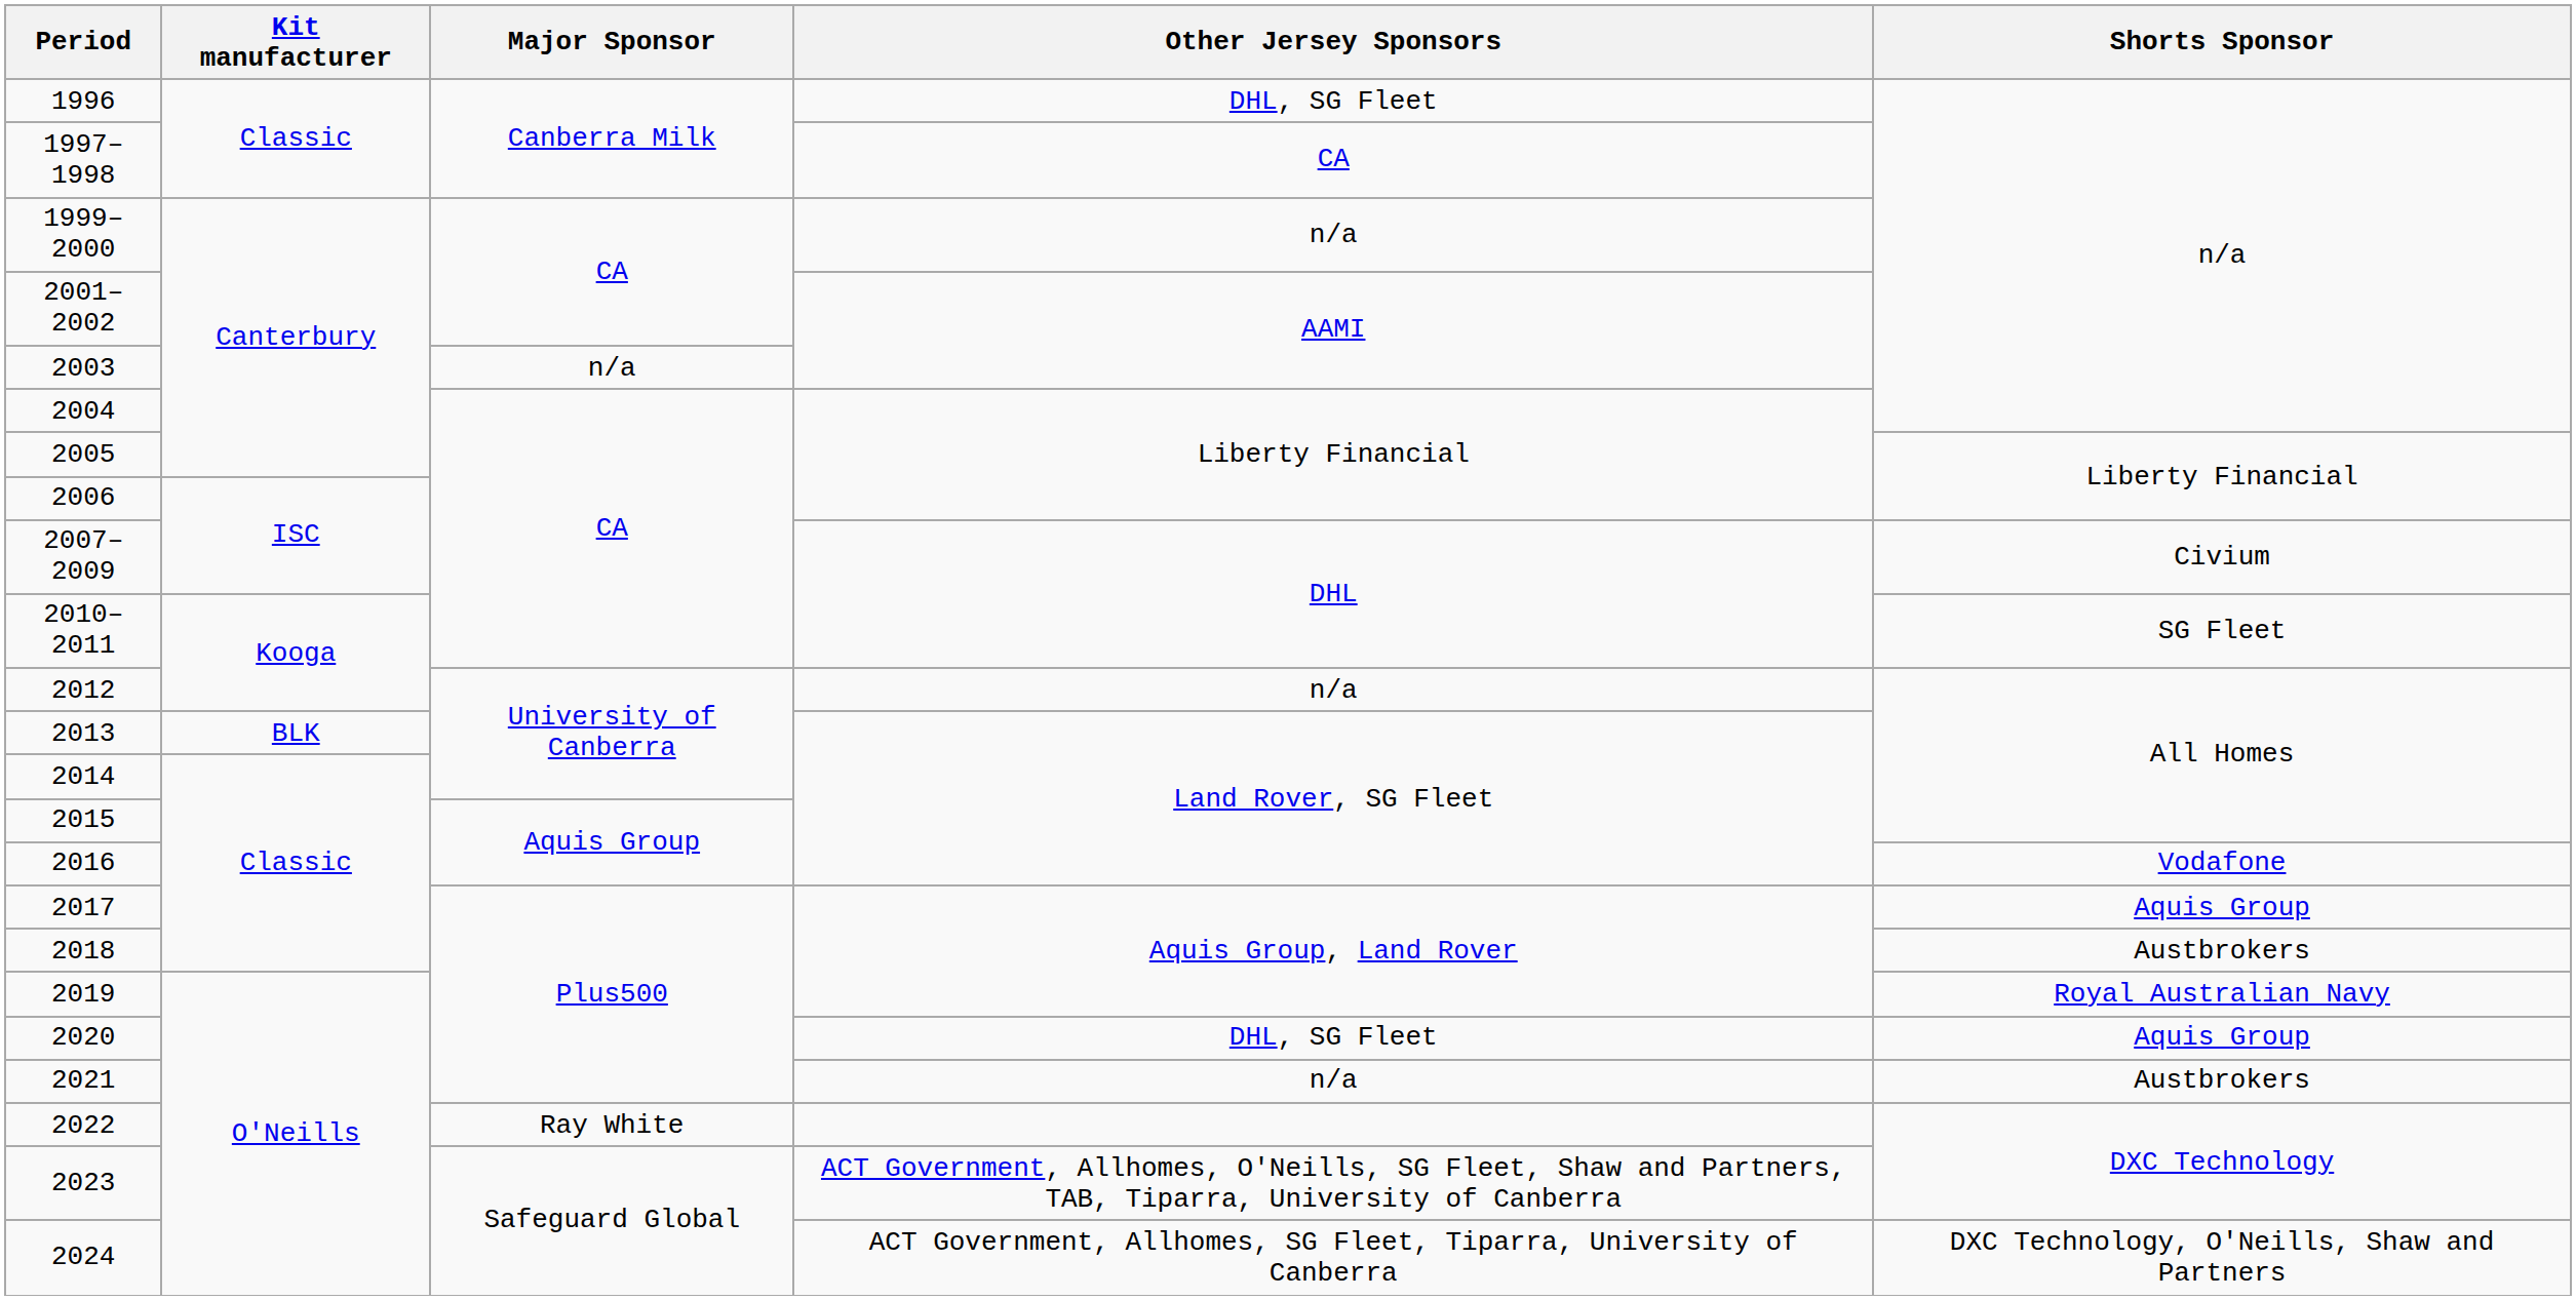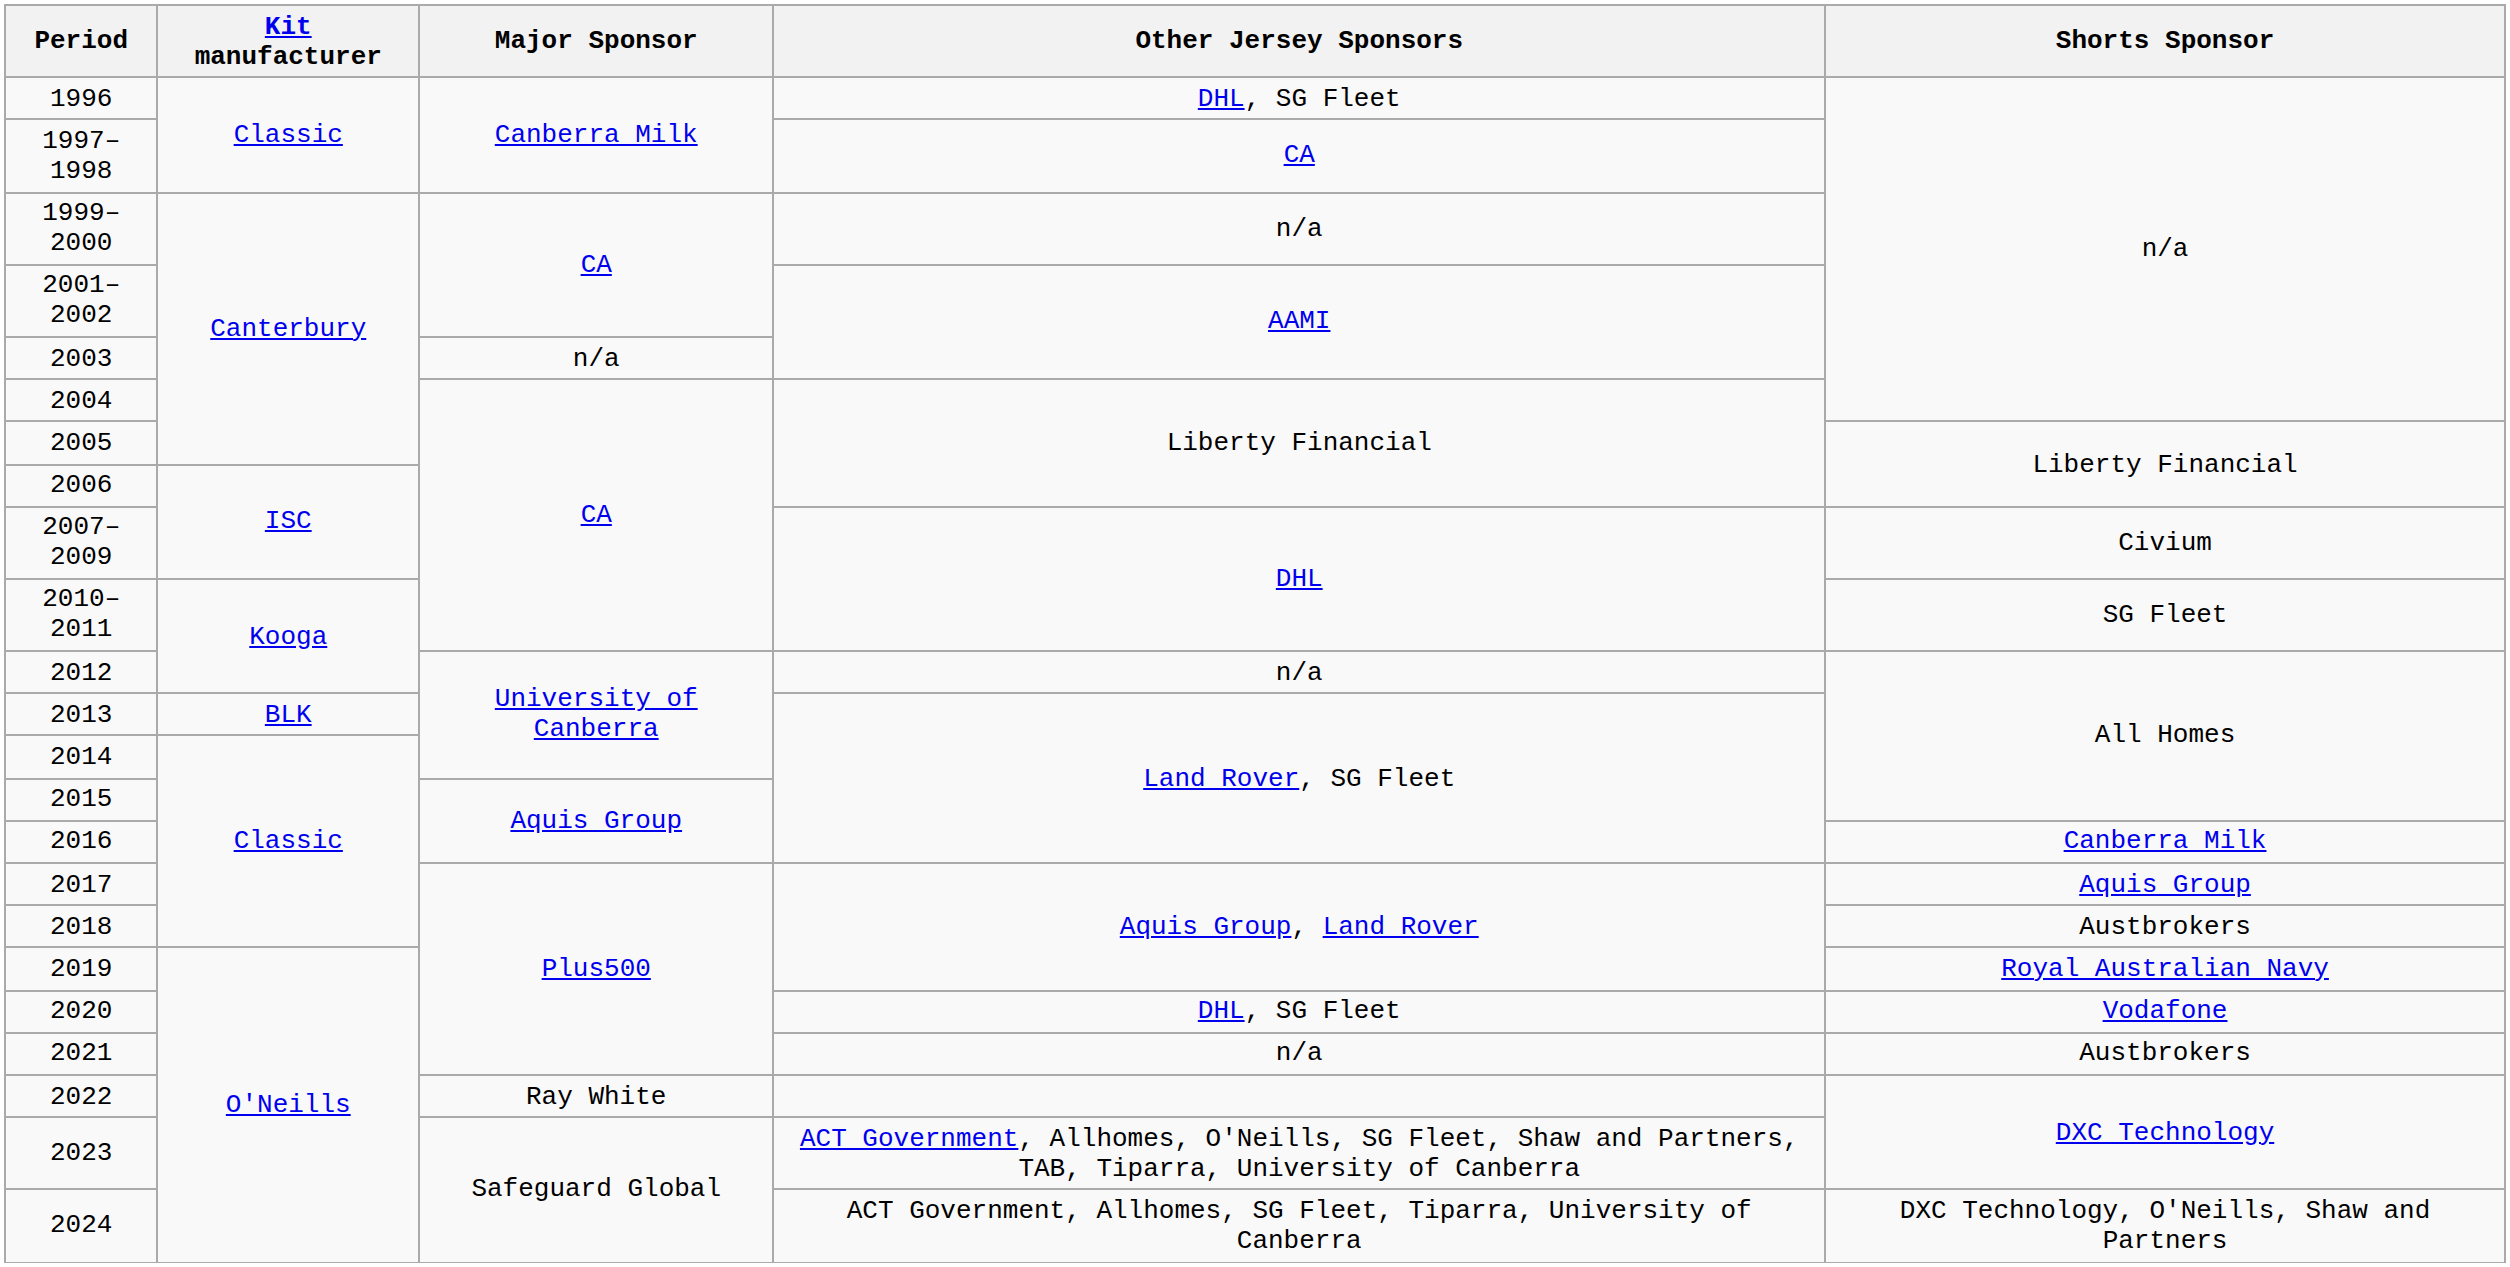 <table class="wikitable" style="text-align: center">
 <tr>
 <th>Period</th>
 <th><a href='#'>Kit</a> manufacturer</th>
 <th>Major Sponsor</th>
 <th>Other Jersey Sponsors</th>
 <th>Shorts Sponsor</th>
 </tr>
 <tr>
 <td>1996</td>
 <td rowspan="2"><a href='#'>Classic</a></td>
 <td rowspan="2"><a href='#'>Canberra Milk</a></td>
 <td><a href='#'>DHL</a>, SG Fleet </td>
 <td rowspan="6">n/a</td>
 </tr>
 <tr>
 <td>1997–1998</td>
 <td><a href='#'>CA</a></td>
 </tr>
 <tr>
 <td>1999–2000</td>
 <td rowspan="5"><a href='#'>Canterbury</a></td>
 <td rowspan="2"> <a href='#'>CA</a></td>
 <td>n/a</td>
 </tr>
 <tr>
 <td>2001–2002</td>
 <td rowspan="2"><a href='#'>AAMI</a></td>
 </tr>
 <tr>
 <td>2003</td>
 <td> n/a </td>
 </tr>
 <tr>
 <td>2004</td>
 <td rowspan="5"> <a href='#'>CA</a></td>
 <td rowspan="3">Liberty Financial </td>
 </tr>
 <tr>
 <td>2005</td>
 <td rowspan="2">Liberty Financial</td>
 </tr>
 <tr>
 <td>2006</td>
 <td rowspan="2"><a href='#'>ISC</a></td>
 </tr>
 <tr>
 <td>2007–2009</td>
 <td rowspan="2"><a href='#'>DHL</a></td>
 <td>Civium</td>
 </tr>
 <tr>
 <td>2010–2011</td>
 <td rowspan="2"><a href='#'>Kooga</a></td>
 <td>SG Fleet</td>
 </tr>
 <tr>
 <td>2012</td>
 <td rowspan="3"><a href='#'>University of Canberra</a></td>
 <td>n/a</td>
 <td rowspan="4">All Homes </td>
 </tr>
 <tr>
 <td>2013</td>
 <td><a href='#'>BLK</a></td>
 <td rowspan="4"><a href='#'>Land Rover</a>, SG Fleet</td>
 </tr>
 <tr>
 <td>2014</td>
 <td rowspan="5"><a href='#'>Classic</a></td>
 </tr>
 <tr>
 <td>2015</td>
 <td rowspan="2"><a href='#'>Aquis Group</a></td>
 </tr>
 <tr>
 <td>2016</td>
-<td><a href='#'>Vodafone</a></td>
+<td><a href='#'>Canberra Milk</a></td>
 </tr>
 <tr>
 <td>2017</td>
 <td rowspan="5"><a href='#'>Plus500</a></td>
 <td rowspan="3"><a href='#'>Aquis Group</a>, <a href='#'>Land Rover</a></td>
 <td><a href='#'>Aquis Group</a></td>
 </tr>
 <tr>
 <td>2018</td>
 <td>Austbrokers</td>
 </tr>
 <tr>
 <td>2019</td>
 <td rowspan="6"><a href='#'>O'Neills</a></td>
 <td><a href='#'>Royal Australian Navy</a></td>
 </tr>
 <tr>
 <td>2020</td>
 <td><a href='#'>DHL</a>, SG Fleet </td>
-<td><a href='#'>Aquis Group</a></td>
+<td><a href='#'>Vodafone</a></td>
 </tr>
 <tr>
 <td>2021</td>
 <td>n/a</td>
 <td>Austbrokers</td>
 </tr>
 <tr>
 <td>2022</td>
 <td>Ray White</td>
 <td></td>
 <td rowspan="2"><a href='#'>DXC Technology</a></td>
 </tr>
 <tr>
 <td>2023</td>
 <td rowspan="2">Safeguard Global</td>
 <td><a href='#'>ACT Government</a>, Allhomes, O'Neills, SG Fleet, Shaw and Partners,<br>TAB, Tiparra, University of Canberra</td>
 </tr>
 <tr>
 <td>2024</td>
 <td>ACT Government, Allhomes, SG Fleet, Tiparra, University of Canberra</td>
 <td>DXC Technology, O'Neills, Shaw and Partners</td>
 </tr>
 </table>
